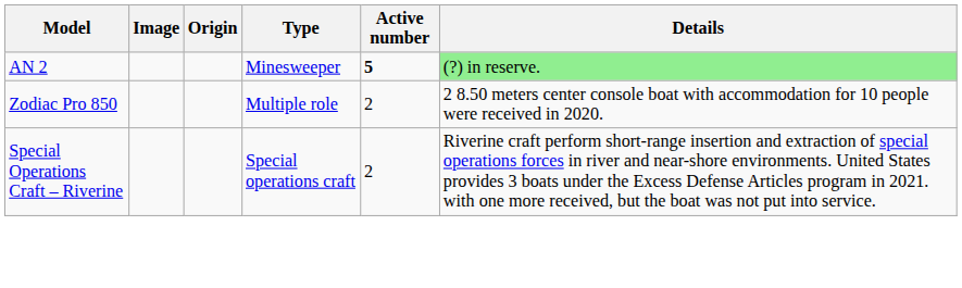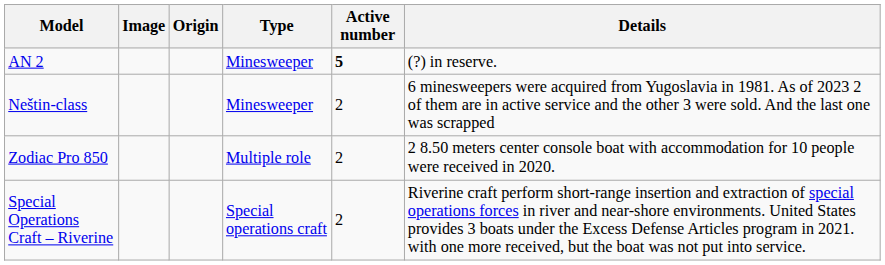 <table class="wikitable">
 <tr>
 <th>Model</th>
 <th>Image</th>
 <th>Origin</th>
 <th>Type</th>
 <th>Active number</th>
 <th>Details</th>
 </tr>
 <tr>
 <td><a href='#'>AN 2</a></td>
 <td></td>
 <td></td>
 <td><a href='#'>Minesweeper</a></td>
 <td><strong>5</strong></td>
-<td style="background: lightgreen;">(?) in reserve.</td>
+<td>(?) in reserve.</td>
+</tr>
+<tr>
+<td><a href='#'>Neštin-class</a></td>
+<td></td>
+<td></td>
+<td><a href='#'>Minesweeper</a></td>
+<td>2</td>
+<td>6 minesweepers were acquired from Yugoslavia in 1981. As of 2023 2 of them are in active service and the other 3 were sold. And the last one was scrapped</td>
 </tr>
 <tr>
 <td><a href='#'>Zodiac Pro 850</a></td>
 <td></td>
 <td></td>
 <td><a href='#'>Multiple role</a></td>
 <td>2</td>
 <td>2 8.50 meters center console boat with accommodation for 10 people were received in 2020.</td>
 </tr>
 <tr>
 <td><a href='#'>Special Operations Craft – Riverine</a></td>
 <td></td>
 <td></td>
 <td><a href='#'>Special operations craft</a></td>
 <td>2</td>
 <td>Riverine craft perform short-range insertion and extraction of <a href='#'>special operations forces</a> in river and near-shore environments. United States provides 3 boats under the Excess Defense Articles program in 2021. with one more received, but the boat was not put into service.</td>
 </tr>
 </table>
